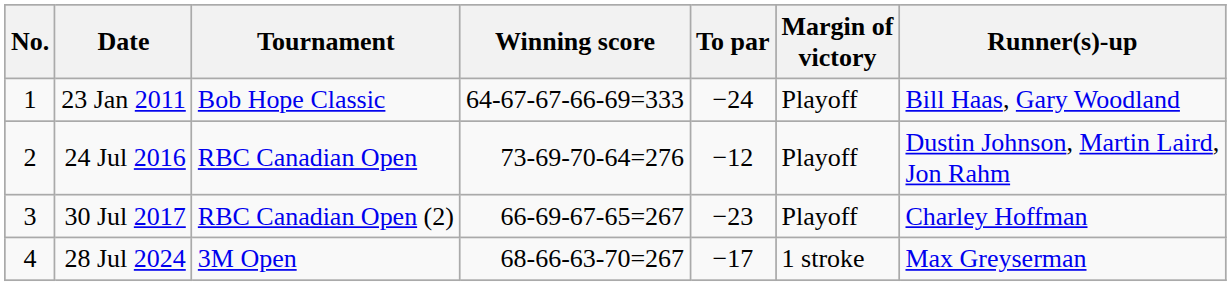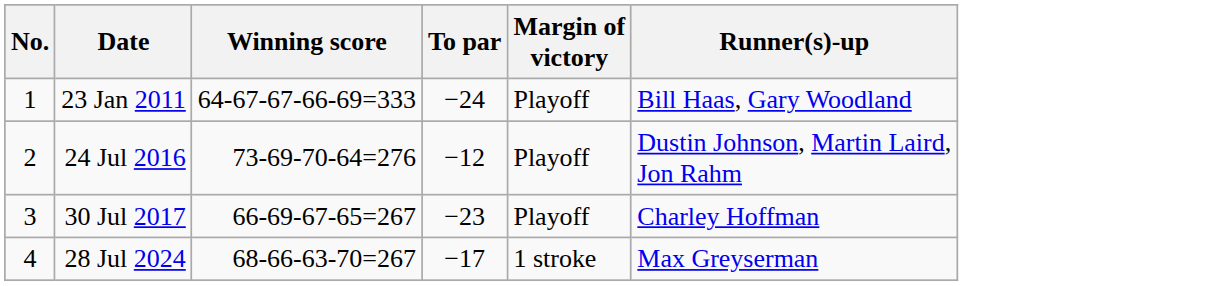 <table class="wikitable" style="font-size:95%;">
 <tr>
 <th>No.</th>
 <th>Date</th>
-<th>Tournament</th>
 <th>Winning score</th>
 <th>To par</th>
 <th>Margin of<br>victory</th>
 <th>Runner(s)-up</th>
 </tr>
 <tr>
 <td align=center>1</td>
 <td align=right>23 Jan <a href='#'>2011</a></td>
-<td><a href='#'>Bob Hope Classic</a></td>
 <td align=right>64-67-67-66-69=333</td>
 <td align=center>−24</td>
 <td>Playoff</td>
 <td> <a href='#'>Bill Haas</a>,  <a href='#'>Gary Woodland</a></td>
 </tr>
 <tr>
 <td align=center>2</td>
 <td align=right>24 Jul <a href='#'>2016</a></td>
-<td><a href='#'>RBC Canadian Open</a></td>
 <td align=right>73-69-70-64=276</td>
 <td align=center>−12</td>
 <td>Playoff</td>
 <td> <a href='#'>Dustin Johnson</a>,  <a href='#'>Martin Laird</a>,<br> <a href='#'>Jon Rahm</a></td>
 </tr>
 <tr>
 <td align=center>3</td>
 <td align=right>30 Jul <a href='#'>2017</a></td>
-<td><a href='#'>RBC Canadian Open</a> (2)</td>
 <td align=right>66-69-67-65=267</td>
 <td align=center>−23</td>
 <td>Playoff</td>
 <td> <a href='#'>Charley Hoffman</a></td>
 </tr>
 <tr>
 <td align=center>4</td>
 <td align=right>28 Jul <a href='#'>2024</a></td>
-<td><a href='#'>3M Open</a></td>
 <td align=right>68-66-63-70=267</td>
 <td align=center>−17</td>
 <td>1 stroke</td>
 <td> <a href='#'>Max Greyserman</a></td>
 </tr>
 </table>
